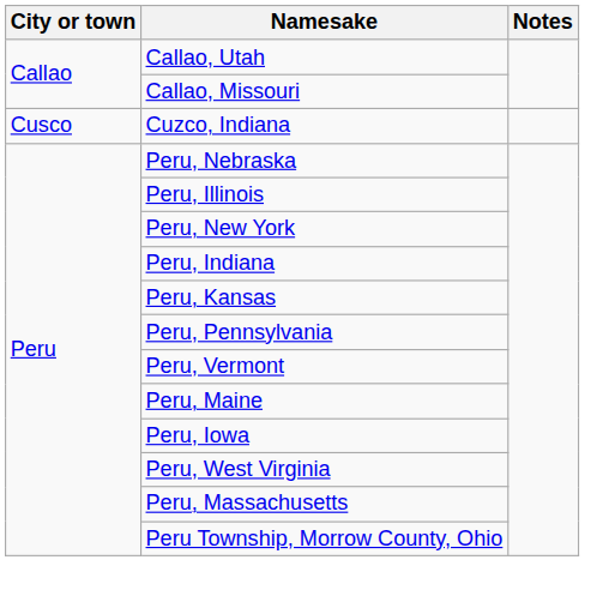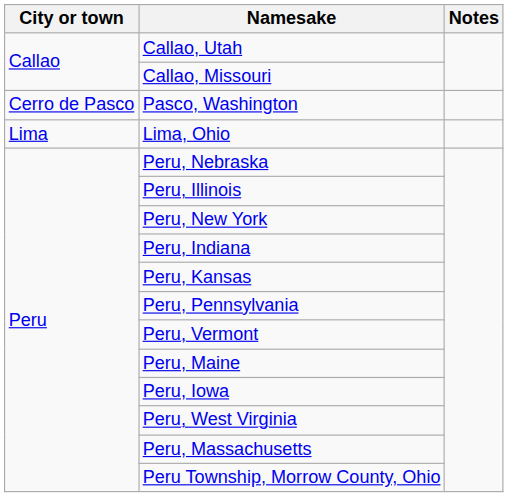 <table class="wikitable">
 <tr>
 <th>City or town</th>
 <th>Namesake</th>
 <th>Notes</th>
 </tr>
 <tr>
 <td Rowspan="2"><a href='#'>Callao</a></td>
 <td><a href='#'>Callao, Utah</a></td>
 <td Rowspan="2"></td>
 </tr>
 <tr>
 <td><a href='#'>Callao, Missouri</a></td>
 </tr>
 <tr>
-<td><a href='#'>Cusco</a></td>
-<td><a href='#'>Cuzco, Indiana</a></td>
+<td><a href='#'>Cerro de Pasco</a></td>
+<td><a href='#'>Pasco, Washington</a></td>
+<td></td>
+</tr>
+<tr>
+<td><a href='#'>Lima</a></td>
+<td><a href='#'>Lima, Ohio</a></td>
 <td></td>
 </tr>
 <tr>
 <td rowspan="12"><a href='#'>Peru</a></td>
 <td><a href='#'>Peru, Nebraska</a></td>
 <td rowspan="12"></td>
 </tr>
 <tr>
 <td><a href='#'>Peru, Illinois</a></td>
 </tr>
 <tr>
 <td><a href='#'>Peru, New York</a></td>
 </tr>
 <tr>
 <td><a href='#'>Peru, Indiana</a></td>
 </tr>
 <tr>
 <td><a href='#'>Peru, Kansas</a></td>
 </tr>
 <tr>
 <td><a href='#'>Peru, Pennsylvania</a></td>
 </tr>
 <tr>
 <td><a href='#'>Peru, Vermont</a></td>
 </tr>
 <tr>
 <td><a href='#'>Peru, Maine</a></td>
 </tr>
 <tr>
 <td><a href='#'>Peru, Iowa</a></td>
 </tr>
 <tr>
 <td><a href='#'>Peru, West Virginia</a></td>
 </tr>
 <tr>
 <td><a href='#'>Peru, Massachusetts</a></td>
 </tr>
 <tr>
 <td><a href='#'>Peru Township, Morrow County, Ohio</a></td>
 </tr>
 </table>
